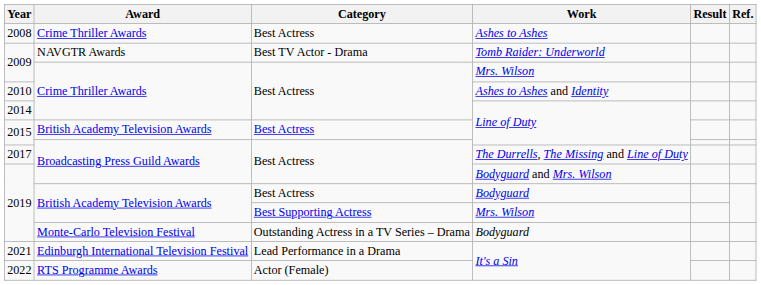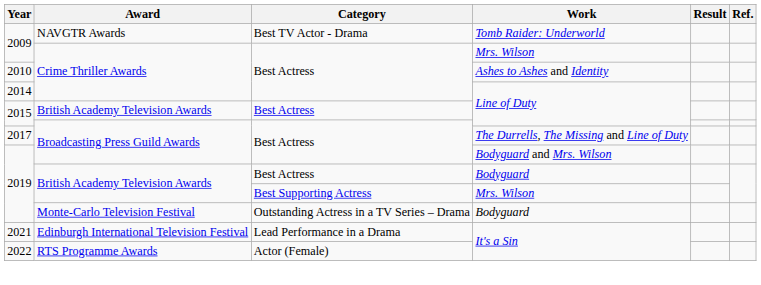 <table class="sortable wikitable">
 <tr>
 <th>Year</th>
 <th>Award</th>
 <th>Category</th>
 <th>Work</th>
 <th>Result</th>
 <th>Ref.</th>
-</tr>
-<tr>
-<td>2008</td>
-<td><a href='#'>Crime Thriller Awards</a></td>
-<td>Best Actress</td>
-<td><em><a href='#'>Ashes to Ashes</a></em></td>
-<td></td>
-<td></td>
 </tr>
 <tr>
 <td rowspan="2">2009</td>
 <td>NAVGTR Awards</td>
 <td>Best TV Actor - Drama</td>
 <td><em><a href='#'>Tomb Raider: Underworld</a></em></td>
 <td></td>
 <td></td>
 </tr>
 <tr>
 <td rowspan="3"><a href='#'>Crime Thriller Awards</a></td>
 <td rowspan="3">Best Actress</td>
 <td><em><a href='#'>Mrs. Wilson</a></em></td>
 <td></td>
 <td></td>
 </tr>
 <tr>
 <td>2010</td>
 <td><em><a href='#'>Ashes to Ashes</a></em> and <em><a href='#'>Identity</a></em></td>
 <td></td>
 <td></td>
 </tr>
 <tr>
 <td>2014</td>
 <td rowspan="3"><em><a href='#'>Line of Duty</a></em></td>
 <td></td>
 <td></td>
 </tr>
 <tr>
 <td rowspan="2">2015</td>
 <td><a href='#'>British Academy Television Awards</a></td>
 <td><a href='#'>Best Actress</a></td>
 <td></td>
 <td></td>
 </tr>
 <tr>
 <td rowspan="3"><a href='#'>Broadcasting Press Guild Awards</a></td>
 <td rowspan="3">Best Actress</td>
 <td></td>
 <td></td>
 </tr>
 <tr>
 <td>2017</td>
 <td><em><a href='#'>The Durrells</a></em>, <em><a href='#'>The Missing</a></em> and <em><a href='#'>Line of Duty</a></em></td>
 <td></td>
 <td></td>
 </tr>
 <tr>
 <td rowspan="4">2019</td>
 <td><em><a href='#'>Bodyguard</a></em> and <em><a href='#'>Mrs. Wilson</a></em></td>
 <td></td>
 <td></td>
 </tr>
 <tr>
 <td rowspan="2"><a href='#'>British Academy Television Awards</a></td>
 <td>Best Actress</td>
 <td><em><a href='#'>Bodyguard</a></em></td>
 <td></td>
 <td rowspan="2"></td>
 </tr>
 <tr>
 <td><a href='#'>Best Supporting Actress</a></td>
 <td><em><a href='#'>Mrs. Wilson</a></em></td>
 <td></td>
 </tr>
 <tr>
 <td><a href='#'>Monte-Carlo Television Festival</a></td>
 <td>Outstanding Actress in a TV Series – Drama</td>
 <td><em>Bodyguard</em></td>
 <td></td>
 <td></td>
 </tr>
 <tr>
 <td>2021</td>
 <td><a href='#'>Edinburgh International Television Festival</a></td>
 <td>Lead Performance in a Drama</td>
 <td rowspan="2"><em><a href='#'>It's a Sin</a></em></td>
 <td></td>
 <td></td>
 </tr>
 <tr>
 <td>2022</td>
 <td><a href='#'>RTS Programme Awards</a></td>
 <td>Actor (Female)</td>
 <td></td>
 <td></td>
 </tr>
 </table>
